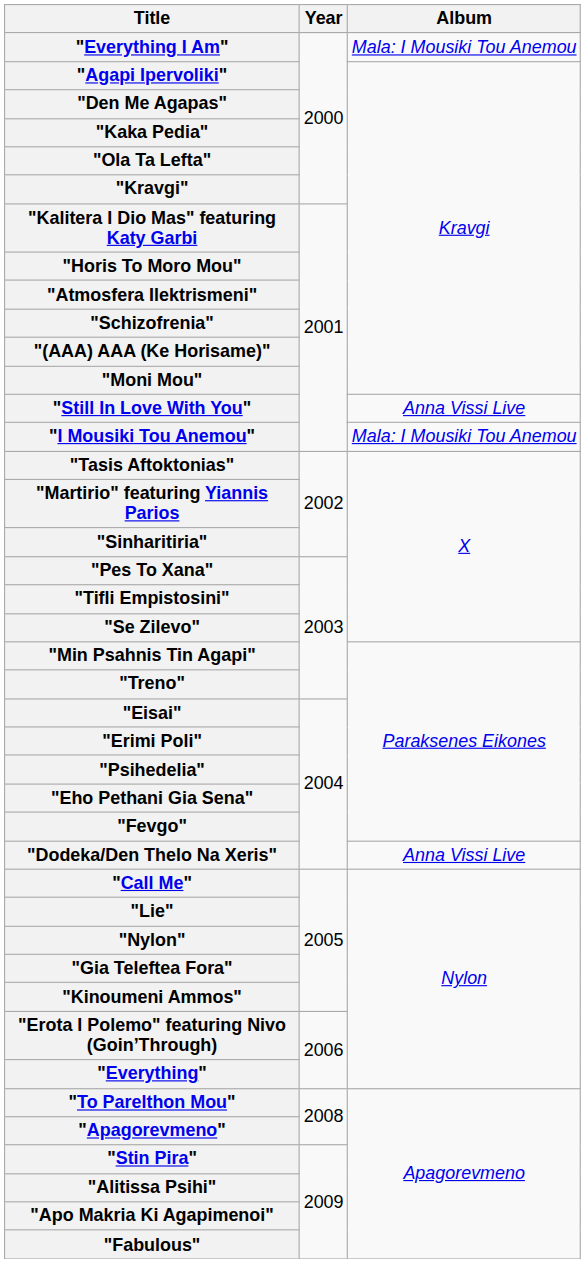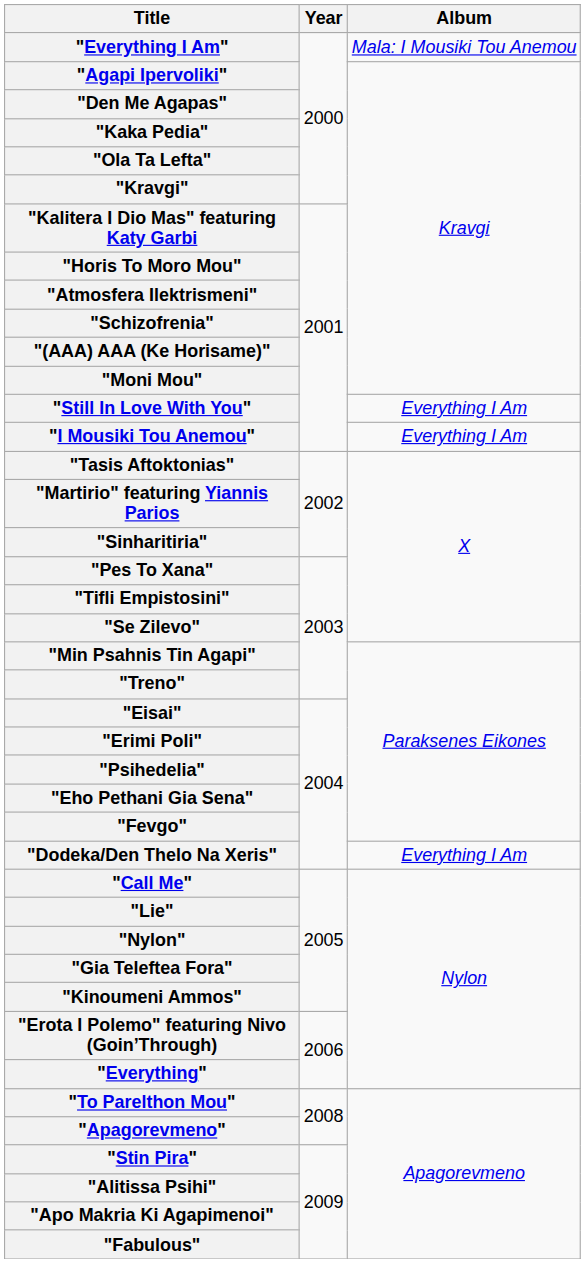 <table class="wikitable plainrowheaders" style="text-align:center;">
 <tr>
 <th scope="col" style="width:16em;">Title</th>
 <th scope="col">Year</th>
 <th scope="col">Album</th>
 </tr>
 <tr>
 <th scope="row">"<a href='#'>Everything I Am</a>"</th>
 <td rowspan="6">2000</td>
 <td><em><a href='#'>Mala: I Mousiki Tou Anemou</a></em></td>
 </tr>
 <tr>
 <th scope="row">"<a href='#'>Agapi Ipervoliki</a>"</th>
 <td rowspan="11"><em><a href='#'>Kravgi</a></em></td>
 </tr>
 <tr>
 <th scope="row">"Den Me Agapas"</th>
 </tr>
 <tr>
 <th scope="row">"Kaka Pedia"</th>
 </tr>
 <tr>
 <th scope="row">"Ola Ta Lefta"</th>
 </tr>
 <tr>
 <th scope="row">"Kravgi"</th>
 </tr>
 <tr>
 <th scope="row">"Kalitera I Dio Mas" featuring <a href='#'>Katy Garbi</a></th>
 <td rowspan="8">2001</td>
 </tr>
 <tr>
 <th scope="row">"Horis To Moro Mou"</th>
 </tr>
 <tr>
 <th scope="row">"Atmosfera Ilektrismeni"</th>
 </tr>
 <tr>
 <th scope="row">"Schizofrenia"</th>
 </tr>
 <tr>
 <th scope="row">"(AAA) AAA (Ke Horisame)"</th>
 </tr>
 <tr>
 <th scope="row">"Moni Mou"</th>
 </tr>
 <tr>
 <th scope="row">"<a href='#'>Still In Love With You</a>"</th>
-<td><em><a href='#'>Anna Vissi Live</a></em></td>
+<td><em><a href='#'>Everything I Am</a></em></td>
 </tr>
 <tr>
 <th scope="row">"<a href='#'>I Mousiki Tou Anemou</a>"</th>
-<td><em><a href='#'>Mala: I Mousiki Tou Anemou</a></em></td>
+<td><em><a href='#'>Everything I Am</a></em></td>
 </tr>
 <tr>
 <th scope="row">"Tasis Aftoktonias"</th>
 <td rowspan="3">2002</td>
 <td rowspan="6"><em><a href='#'>X</a></em></td>
 </tr>
 <tr>
 <th scope="row">"Martirio" featuring <a href='#'>Yiannis Parios</a></th>
 </tr>
 <tr>
 <th scope="row">"Sinharitiria"</th>
 </tr>
 <tr>
 <th scope="row">"Pes To Xana"</th>
 <td rowspan="5">2003</td>
 </tr>
 <tr>
 <th scope="row">"Tifli Empistosini"</th>
 </tr>
 <tr>
 <th scope="row">"Se Zilevo"</th>
 </tr>
 <tr>
 <th scope="row">"Min Psahnis Tin Agapi"</th>
 <td rowspan="7"><em><a href='#'>Paraksenes Eikones</a></em></td>
 </tr>
 <tr>
 <th scope="row">"Treno"</th>
 </tr>
 <tr>
 <th scope="row">"Eisai"</th>
 <td rowspan="6">2004</td>
 </tr>
 <tr>
 <th scope="row">"Erimi Poli"</th>
 </tr>
 <tr>
 <th scope="row">"Psihedelia"</th>
 </tr>
 <tr>
 <th scope="row">"Eho Pethani Gia Sena"</th>
 </tr>
 <tr>
 <th scope="row">"Fevgo"</th>
 </tr>
 <tr>
 <th scope="row">"Dodeka/Den Thelo Na Xeris"</th>
-<td><em><a href='#'>Anna Vissi Live</a></em></td>
+<td><em><a href='#'>Everything I Am</a></em></td>
 </tr>
 <tr>
 <th scope="row">"<a href='#'>Call Me</a>"</th>
 <td rowspan="5">2005</td>
 <td rowspan="7"><em><a href='#'>Nylon</a></em></td>
 </tr>
 <tr>
 <th scope="row">"Lie"</th>
 </tr>
 <tr>
 <th scope="row">"Nylon"</th>
 </tr>
 <tr>
 <th scope="row">"Gia Teleftea Fora"</th>
 </tr>
 <tr>
 <th scope="row">"Kinoumeni Ammos"</th>
 </tr>
 <tr>
 <th scope="row">"Erota I Polemo" featuring Nivo (Goin’Through)</th>
 <td rowspan="2">2006</td>
 </tr>
 <tr>
 <th scope="row">"<a href='#'>Everything</a>"</th>
 </tr>
 <tr>
 <th scope="row">"<a href='#'>To Parelthon Mou</a>"</th>
 <td rowspan="2">2008</td>
 <td rowspan="6"><em><a href='#'>Apagorevmeno</a></em></td>
 </tr>
 <tr>
 <th scope="row">"<a href='#'>Apagorevmeno</a>"</th>
 </tr>
 <tr>
 <th scope="row">"<a href='#'>Stin Pira</a>"</th>
 <td rowspan="4">2009</td>
 </tr>
 <tr>
 <th scope="row">"Alitissa Psihi"</th>
 </tr>
 <tr>
 <th scope="row">"Apo Makria Ki Agapimenoi"</th>
 </tr>
 <tr>
 <th scope="row">"Fabulous"</th>
 </tr>
 </table>
